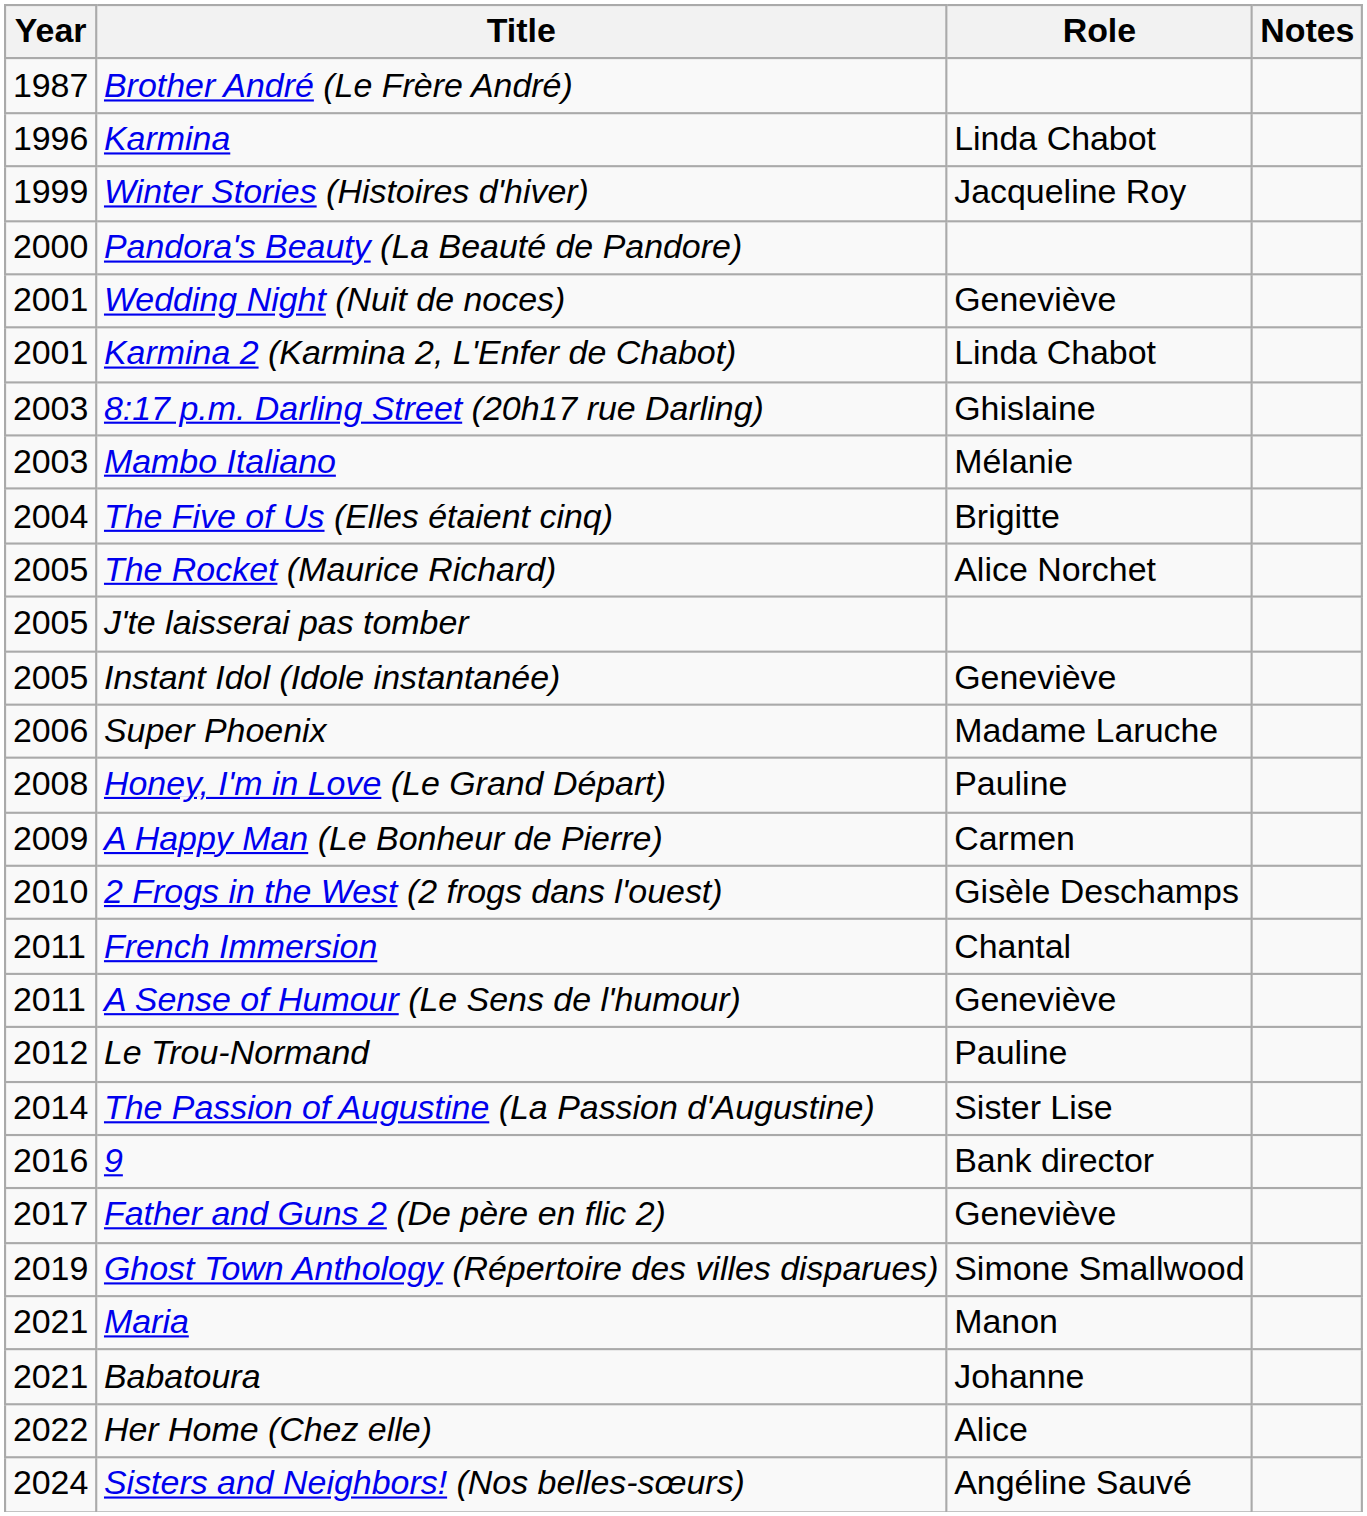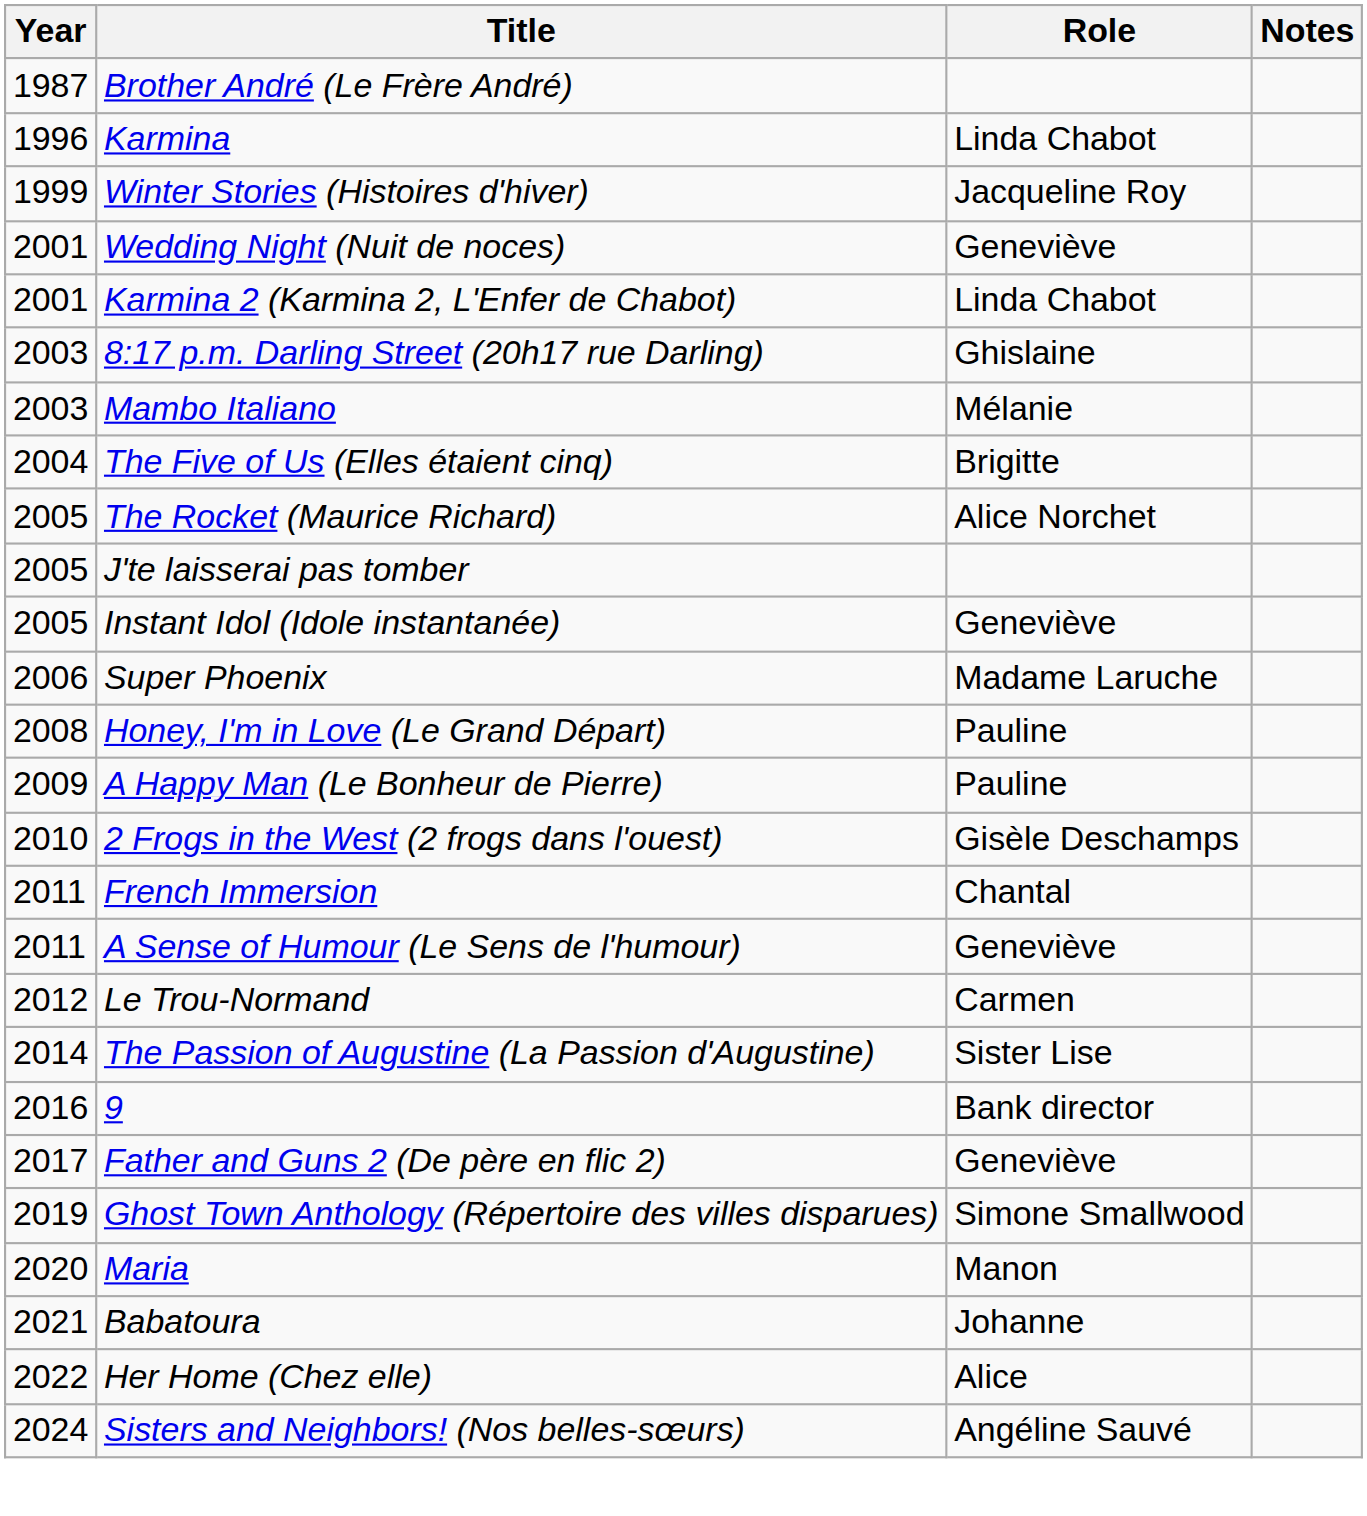 <table class="wikitable">
 <tr>
 <th>Year</th>
 <th>Title</th>
 <th>Role</th>
 <th>Notes</th>
 </tr>
 <tr>
 <td>1987</td>
 <td><em><a href='#'>Brother André</a> (Le Frère André)</em></td>
 <td></td>
 <td></td>
 </tr>
 <tr>
 <td>1996</td>
 <td><em><a href='#'>Karmina</a></em></td>
 <td>Linda Chabot</td>
 <td></td>
 </tr>
 <tr>
 <td>1999</td>
 <td><em><a href='#'>Winter Stories</a> (Histoires d'hiver)</em></td>
 <td>Jacqueline Roy</td>
-<td></td>
-</tr>
-<tr>
-<td>2000</td>
-<td><em><a href='#'>Pandora's Beauty</a> (La Beauté de Pandore)</em></td>
-<td></td>
 <td></td>
 </tr>
 <tr>
 <td>2001</td>
 <td><em><a href='#'>Wedding Night</a> (Nuit de noces)</em></td>
 <td>Geneviève</td>
 <td></td>
 </tr>
 <tr>
 <td>2001</td>
 <td><em><a href='#'>Karmina 2</a> (Karmina 2, L'Enfer de Chabot)</em></td>
 <td>Linda Chabot</td>
 <td></td>
 </tr>
 <tr>
 <td>2003</td>
 <td><em><a href='#'>8:17 p.m. Darling Street</a> (20h17 rue Darling)</em></td>
 <td>Ghislaine</td>
 <td></td>
 </tr>
 <tr>
 <td>2003</td>
 <td><em><a href='#'>Mambo Italiano</a></em></td>
 <td>Mélanie</td>
 <td></td>
 </tr>
 <tr>
 <td>2004</td>
 <td><em><a href='#'>The Five of Us</a> (Elles étaient cinq)</em></td>
 <td>Brigitte</td>
 <td></td>
 </tr>
 <tr>
 <td>2005</td>
 <td><em><a href='#'>The Rocket</a> (Maurice Richard)</em></td>
 <td>Alice Norchet</td>
 <td></td>
 </tr>
 <tr>
 <td>2005</td>
 <td><em>J'te laisserai pas tomber</em></td>
 <td></td>
 <td></td>
 </tr>
 <tr>
 <td>2005</td>
 <td><em>Instant Idol (Idole instantanée)</em></td>
 <td>Geneviève</td>
 <td></td>
 </tr>
 <tr>
 <td>2006</td>
 <td><em>Super Phoenix</em></td>
 <td>Madame Laruche</td>
 <td></td>
 </tr>
 <tr>
 <td>2008</td>
 <td><em><a href='#'>Honey, I'm in Love</a> (Le Grand Départ)</em></td>
 <td>Pauline</td>
 <td></td>
 </tr>
 <tr>
 <td>2009</td>
 <td><em><a href='#'>A Happy Man</a> (Le Bonheur de Pierre)</em></td>
-<td>Carmen</td>
+<td>Pauline</td>
 <td></td>
 </tr>
 <tr>
 <td>2010</td>
 <td><em><a href='#'>2 Frogs in the West</a> (2 frogs dans l'ouest)</em></td>
 <td>Gisèle Deschamps</td>
 <td></td>
 </tr>
 <tr>
 <td>2011</td>
 <td><em><a href='#'>French Immersion</a></em></td>
 <td>Chantal</td>
 <td></td>
 </tr>
 <tr>
 <td>2011</td>
 <td><em><a href='#'>A Sense of Humour</a> (Le Sens de l'humour)</em></td>
 <td>Geneviève</td>
 <td></td>
 </tr>
 <tr>
 <td>2012</td>
 <td><em>Le Trou-Normand</em></td>
-<td>Pauline</td>
+<td>Carmen</td>
 <td></td>
 </tr>
 <tr>
 <td>2014</td>
 <td><em><a href='#'>The Passion of Augustine</a> (La Passion d'Augustine)</em></td>
 <td>Sister Lise</td>
 <td></td>
 </tr>
 <tr>
 <td>2016</td>
 <td><em><a href='#'>9</a></em></td>
 <td>Bank director</td>
 <td></td>
 </tr>
 <tr>
 <td>2017</td>
 <td><em><a href='#'>Father and Guns 2</a> (De père en flic 2)</em></td>
 <td>Geneviève</td>
 <td></td>
 </tr>
 <tr>
 <td>2019</td>
 <td><em><a href='#'>Ghost Town Anthology</a> (Répertoire des villes disparues)</em></td>
 <td>Simone Smallwood</td>
 <td></td>
 </tr>
 <tr>
-<td>2021</td>
+<td>2020</td>
 <td><em><a href='#'>Maria</a></em></td>
 <td>Manon</td>
 <td></td>
 </tr>
 <tr>
 <td>2021</td>
 <td><em>Babatoura</em></td>
 <td>Johanne</td>
 <td></td>
 </tr>
 <tr>
 <td>2022</td>
 <td><em>Her Home (Chez elle)</em></td>
 <td>Alice</td>
 <td></td>
 </tr>
 <tr>
 <td>2024</td>
 <td><em><a href='#'>Sisters and Neighbors!</a> (Nos belles-sœurs)</em></td>
 <td>Angéline Sauvé</td>
 <td></td>
 </tr>
 </table>
